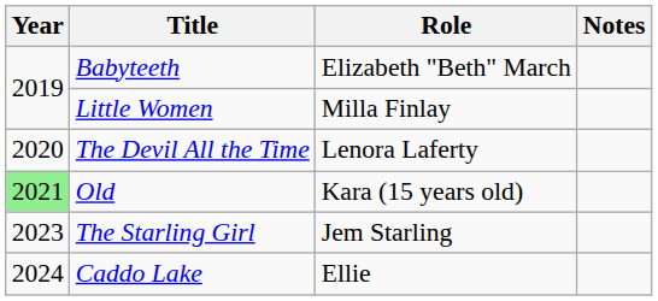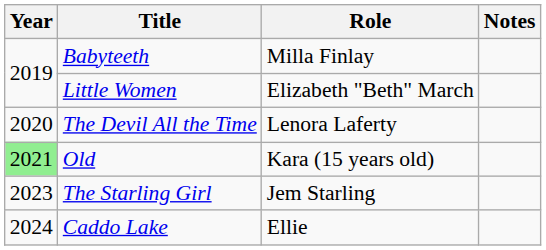 <table class="wikitable sortable">
 <tr>
 <th scope="col">Year</th>
 <th scope="col">Title</th>
 <th scope="col">Role</th>
 <th scope="col" class="unsortable">Notes</th>
 </tr>
 <tr>
 <td rowspan=2>2019</td>
 <td><em><a href='#'>Babyteeth</a></em></td>
-<td>Elizabeth "Beth" March</td>
+<td>Milla Finlay</td>
 <td></td>
 </tr>
 <tr>
 <td><em><a href='#'>Little Women</a></em></td>
-<td>Milla Finlay</td>
+<td>Elizabeth "Beth" March</td>
 <td></td>
 </tr>
 <tr>
 <td>2020</td>
 <td><em><a href='#'>The Devil All the Time</a></em></td>
 <td>Lenora Laferty</td>
 <td></td>
 </tr>
 <tr>
 <td style="background: lightgreen;">2021</td>
 <td><em><a href='#'>Old</a></em></td>
 <td>Kara (15 years old)</td>
 <td></td>
 </tr>
 <tr>
 <td>2023</td>
 <td><em><a href='#'>The Starling Girl</a></em></td>
 <td>Jem Starling</td>
 <td></td>
 </tr>
 <tr>
 <td>2024</td>
 <td><em><a href='#'>Caddo Lake</a></em></td>
 <td>Ellie</td>
 <td></td>
 </tr>
 </table>
